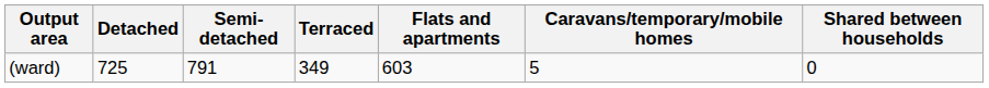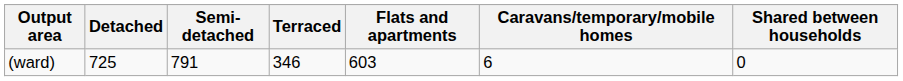 <table class="wikitable">
 <tr>
 </tr>
 <tr>
 <th>Output area</th>
 <th>Detached</th>
 <th>Semi-detached</th>
 <th>Terraced</th>
 <th>Flats and apartments</th>
 <th>Caravans/temporary/mobile homes</th>
 <th>Shared between households</th>
 </tr>
 <tr>
 <td>(ward)</td>
 <td>725</td>
 <td>791</td>
-<td>349</td>
+<td>346</td>
 <td>603</td>
-<td>5</td>
+<td>6</td>
 <td>0</td>
 </tr>
 </table>
